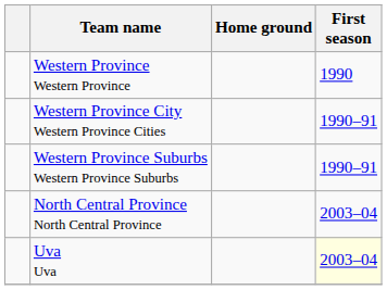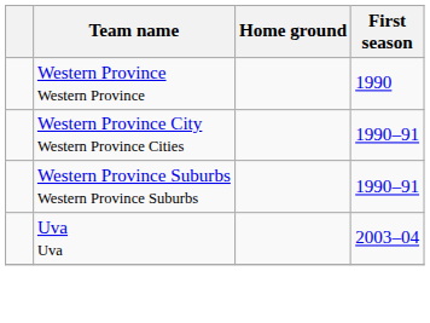 <table class="wikitable" style="font-size:90%;">
 <tr bgcolor="#efefef">
 <th width=15> </th>
 <th>Team name</th>
 <th>Home ground</th>
 <th>First<br>season</th>
 </tr>
 <tr>
 <td> </td>
 <td><a href='#'>Western Province</a><br><small>Western Province</small></td>
 <td></td>
 <td><a href='#'>1990</a></td>
 </tr>
 <tr>
 <td> </td>
 <td><a href='#'>Western Province City</a><br><small>Western Province Cities</small></td>
 <td></td>
 <td><a href='#'>1990–91</a></td>
 </tr>
 <tr>
 <td> </td>
 <td><a href='#'>Western Province Suburbs</a><br><small>Western Province Suburbs</small></td>
 <td></td>
 <td><a href='#'>1990–91</a></td>
 </tr>
 <tr>
 <td> </td>
-<td><a href='#'>North Central Province</a><br><small>North Central Province</small></td>
+<td><a href='#'>Uva</a><br><small>Uva</small></td>
 <td></td>
 <td><a href='#'>2003–04</a></td>
 </tr>
 <tr>
-<td> </td>
-<td><a href='#'>Uva</a><br><small>Uva</small></td>
-<td></td>
-<td style="background: lightyellow;"><a href='#'>2003–04</a></td>
-</tr>
-<tr>
 </tr>
 </table>
